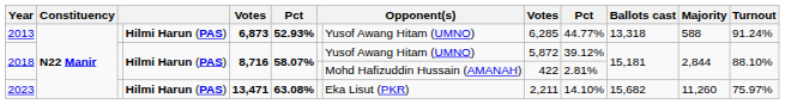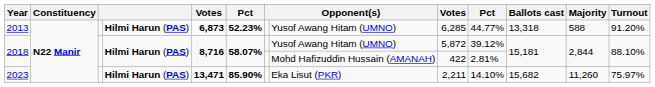 <table class="wikitable" style="margin:0.5em ; font-size:95%">
 <tr>
 <th>Year</th>
 <th>Constituency</th>
 <th colspan=2></th>
 <th>Votes</th>
 <th>Pct</th>
 <th colspan=2>Opponent(s)</th>
 <th>Votes</th>
 <th>Pct</th>
 <th>Ballots cast</th>
 <th>Majority</th>
 <th>Turnout</th>
 </tr>
 <tr>
 <td><a href='#'>2013</a></td>
 <td rowspan=4><strong>N22 <a href='#'>Manir</a></strong></td>
 <td></td>
 <td><strong>Hilmi Harun</strong> (<a href='#'><strong>PAS</strong></a>)</td>
 <td align="right"><strong>6,873</strong></td>
-<td><strong>52.93%</strong></td>
+<td><strong>52.23%</strong></td>
 <td></td>
 <td>Yusof Awang Hitam (<a href='#'>UMNO</a>)</td>
 <td align="right">6,285</td>
 <td>44.77%</td>
 <td>13,318</td>
 <td>588</td>
-<td>91.24%</td>
+<td>91.20%</td>
 </tr>
 <tr>
 <td rowspan=2><a href='#'>2018</a></td>
 <td rowspan=2 ></td>
 <td rowspan=2><strong>Hilmi Harun</strong> (<a href='#'><strong>PAS</strong></a>)</td>
 <td rowspan=2 align="right"><strong>8,716</strong></td>
 <td rowspan=2><strong>58.07%</strong></td>
 <td></td>
 <td>Yusof Awang Hitam (<a href='#'>UMNO</a>)</td>
 <td align="right">5,872</td>
 <td>39.12%</td>
 <td rowspan=2>15,181</td>
 <td rowspan=2>2,844</td>
 <td rowspan=2>88.10%</td>
 </tr>
 <tr>
 <td></td>
 <td>Mohd Hafizuddin Hussain (<a href='#'>AMANAH</a>)</td>
 <td align="right">422</td>
 <td>2.81%</td>
 </tr>
 <tr>
 <td><a href='#'>2023</a></td>
 <td></td>
 <td><strong>Hilmi Harun</strong> (<a href='#'><strong>PAS</strong></a>)</td>
 <td align="right"><strong>13,471</strong></td>
-<td align="right"><strong>63.08%</strong></td>
+<td align="right"><strong>85.90%</strong></td>
 <td></td>
 <td>Eka Lisut (<a href='#'>PKR</a>)</td>
 <td align="right">2,211</td>
 <td align="right">14.10%</td>
 <td>15,682</td>
 <td>11,260</td>
 <td>75.97%</td>
 </tr>
 </table>
